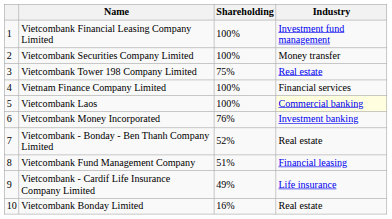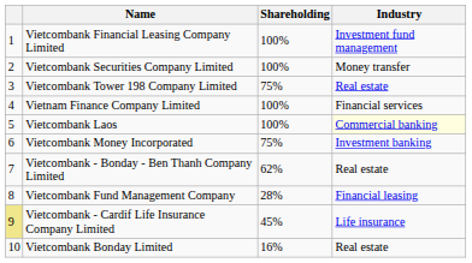 <table class="wikitable">
 <tr>
 <th></th>
 <th>Name</th>
 <th>Shareholding</th>
 <th>Industry</th>
 </tr>
 <tr>
 <td>1</td>
 <td>Vietcombank Financial Leasing Company Limited</td>
 <td>100%</td>
 <td><a href='#'>Investment fund management</a></td>
 </tr>
 <tr>
 <td>2</td>
 <td>Vietcombank Securities Company Limited</td>
 <td>100%</td>
 <td>Money transfer</td>
 </tr>
 <tr>
 <td>3</td>
 <td>Vietcombank Tower 198 Company Limited</td>
 <td>75%</td>
 <td><a href='#'>Real estate</a></td>
 </tr>
 <tr>
 <td>4</td>
 <td>Vietnam Finance Company Limited</td>
 <td>100%</td>
 <td>Financial services</td>
 </tr>
 <tr>
 <td>5</td>
 <td>Vietcombank Laos</td>
 <td>100%</td>
 <td style="background: lightyellow;"><a href='#'>Commercial banking</a></td>
 </tr>
 <tr>
 <td>6</td>
 <td>Vietcombank Money Incorporated</td>
-<td>76%</td>
+<td>75%</td>
 <td><a href='#'>Investment banking</a></td>
 </tr>
 <tr>
 <td>7</td>
 <td>Vietcombank - Bonday - Ben Thanh Company Limited</td>
-<td>52%</td>
+<td>62%</td>
 <td>Real estate</td>
 </tr>
 <tr>
 <td>8</td>
 <td>Vietcombank Fund Management Company</td>
-<td>51%</td>
+<td>28%</td>
 <td><a href='#'>Financial leasing</a></td>
 </tr>
 <tr>
-<td>9</td>
+<td style="background: khaki;">9</td>
 <td>Vietcombank - Cardif Life Insurance Company Limited</td>
-<td>49%</td>
+<td>45%</td>
 <td><a href='#'>Life insurance</a></td>
 </tr>
 <tr>
 <td>10</td>
 <td>Vietcombank Bonday Limited</td>
 <td>16%</td>
 <td>Real estate</td>
 </tr>
 </table>
